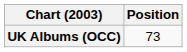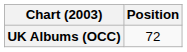 <table class="wikitable plainrowheaders" style="text-align:center">
 <tr>
 <th scope="col">Chart (2003)</th>
 <th scope="col">Position</th>
 </tr>
 <tr>
 <th scope="row">UK Albums (OCC)</th>
-<td>73</td>
+<td>72</td>
 </tr>
 </table>
